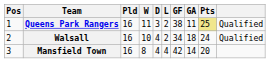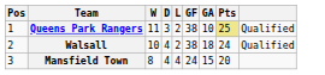 <table class="wikitable">
 <tr>
 <th><abbr>Pos</abbr></th>
 <th>Team</th>
-<th><abbr>Pld</abbr></th>
 <th><abbr>W</abbr></th>
 <th><abbr>D</abbr></th>
 <th><abbr>L</abbr></th>
 <th><abbr>GF</abbr></th>
 <th><abbr>GA</abbr></th>
 <th><abbr>Pts</abbr></th>
 <th></th>
 </tr>
 <tr>
 <td>1</td>
 <th><a href='#'>Queens Park Rangers</a></th>
-<td>16</td>
 <td>11</td>
 <td>3</td>
 <td>2</td>
 <td>38</td>
-<td>11</td>
+<td>10</td>
 <td style="background: khaki;">25</td>
 <td>Qualified</td>
 </tr>
 <tr>
 <td>2</td>
 <th>Walsall</th>
-<td>16</td>
 <td>10</td>
 <td>4</td>
 <td>2</td>
-<td>34</td>
+<td>38</td>
 <td>18</td>
 <td>24</td>
 <td>Qualified</td>
 </tr>
 <tr>
 <td>3</td>
 <th>Mansfield Town</th>
-<td>16</td>
 <td>8</td>
 <td>4</td>
 <td>4</td>
-<td>42</td>
-<td>14</td>
+<td>24</td>
+<td>15</td>
 <td>20</td>
 <td></td>
 </tr>
 </table>
